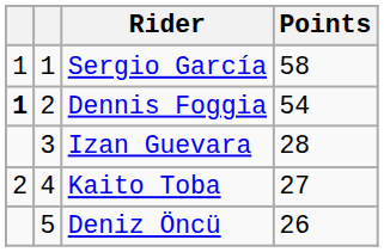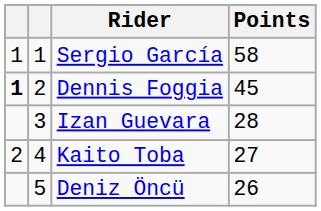 <table class="wikitable" style="font-size: 85%;">
 <tr>
 <th></th>
 <th></th>
 <th>Rider</th>
 <th>Points</th>
 </tr>
 <tr>
 <td> 1</td>
 <td align=center>1</td>
 <td> <a href='#'>Sergio García</a></td>
 <td align=left>58</td>
 </tr>
 <tr>
 <td><strong> 1</strong></td>
 <td align=center>2</td>
 <td> <a href='#'>Dennis Foggia</a></td>
-<td align=left>54</td>
+<td align=left>45</td>
 </tr>
 <tr>
 <td></td>
 <td align=center>3</td>
 <td> <a href='#'>Izan Guevara</a></td>
 <td align=left>28</td>
 </tr>
 <tr>
 <td> 2</td>
 <td align=center>4</td>
 <td> <a href='#'>Kaito Toba</a></td>
 <td align=left>27</td>
 </tr>
 <tr>
 <td></td>
 <td align=center>5</td>
 <td> <a href='#'>Deniz Öncü</a></td>
 <td align=left>26</td>
 </tr>
 </table>
